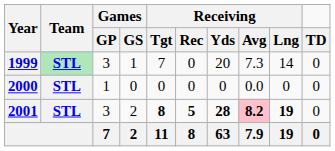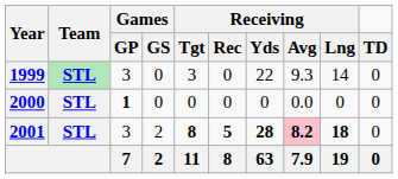 <table class="wikitable" style="text-align:center">
 <tr>
 <th rowspan="2">Year</th>
 <th rowspan="2">Team</th>
 <th colspan="2">Games</th>
 <th colspan="5">Receiving</th>
 </tr>
 <tr>
 <th>GP</th>
 <th>GS</th>
 <th>Tgt</th>
 <th>Rec</th>
 <th>Yds</th>
 <th>Avg</th>
 <th>Lng</th>
 <th>TD</th>
 </tr>
 <tr>
 <th><a href='#'>1999</a></th>
 <th style="background:#afe6ba; width:3em;"><a href='#'>STL</a></th>
 <td>3</td>
-<td>1</td>
-<td>7</td>
 <td>0</td>
-<td>20</td>
-<td>7.3</td>
+<td>3</td>
+<td>0</td>
+<td>22</td>
+<td>9.3</td>
 <td>14</td>
 <td>0</td>
 </tr>
 <tr>
 <th><a href='#'>2000</a></th>
 <th><a href='#'>STL</a></th>
-<td>1</td>
+<td><strong>1</strong></td>
 <td>0</td>
 <td>0</td>
 <td>0</td>
 <td>0</td>
 <td>0.0</td>
 <td>0</td>
 <td>0</td>
 </tr>
 <tr>
 <th><a href='#'>2001</a></th>
 <th><a href='#'>STL</a></th>
 <td>3</td>
 <td>2</td>
 <td><strong>8</strong></td>
 <td><strong>5</strong></td>
 <td><strong>28</strong></td>
 <td style="background: pink;"><strong>8.2</strong></td>
-<td><strong>19</strong></td>
+<td><strong>18</strong></td>
 <td>0</td>
 </tr>
 <tr>
 <th colspan="2"></th>
 <th>7</th>
 <th>2</th>
 <th>11</th>
 <th>8</th>
 <th>63</th>
 <th>7.9</th>
 <th>19</th>
 <th>0</th>
 </tr>
 </table>
